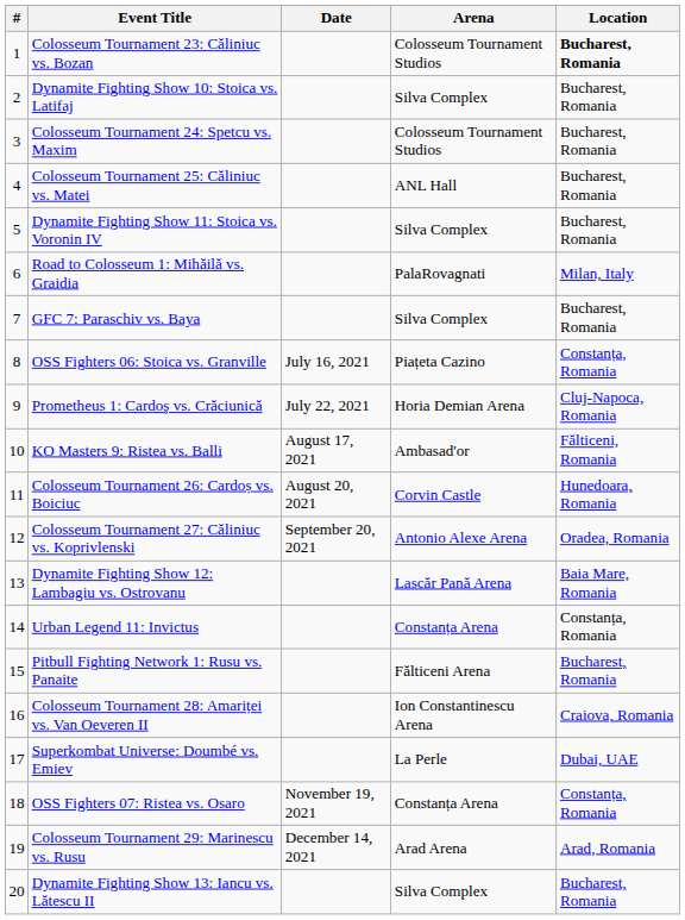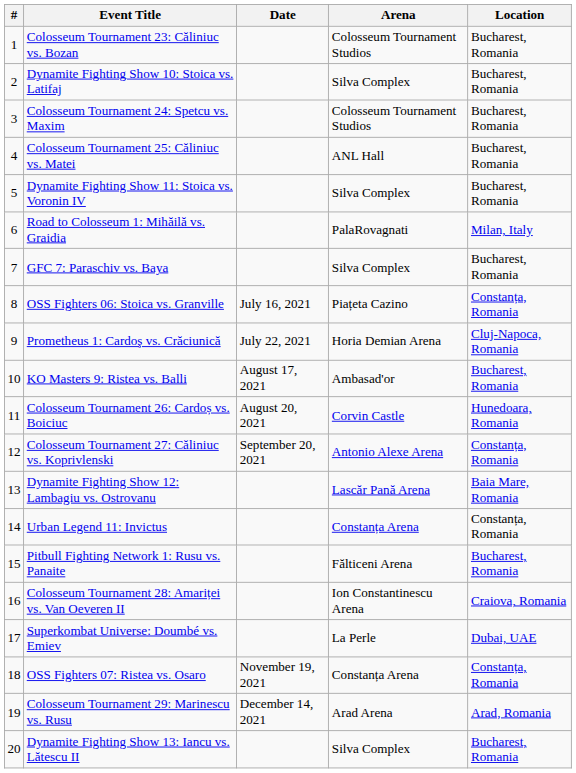 <table class="sortable wikitable succession-box" style="margin:1.0em auto; font-size:90%;">
 <tr>
 <th scope="col">#</th>
 <th scope="col">Event Title</th>
 <th scope="col">Date</th>
 <th scope="col">Arena</th>
 <th scope="col">Location</th>
 </tr>
 <tr>
 <td align=center>1</td>
 <td><a href='#'>Colosseum Tournament 23: Căliniuc vs. Bozan</a></td>
 <td></td>
 <td>Colosseum Tournament Studios</td>
-<td><strong>Bucharest, Romania</strong></td>
+<td>Bucharest, Romania</td>
 </tr>
 <tr>
 <td align=center>2</td>
 <td><a href='#'>Dynamite Fighting Show 10: Stoica vs. Latifaj</a></td>
 <td></td>
 <td>Silva Complex</td>
 <td>Bucharest, Romania</td>
 </tr>
 <tr>
 <td align=center>3</td>
 <td><a href='#'>Colosseum Tournament 24: Spetcu vs. Maxim</a></td>
 <td></td>
 <td>Colosseum Tournament Studios</td>
 <td>Bucharest, Romania</td>
 </tr>
 <tr>
 <td align=center>4</td>
 <td><a href='#'>Colosseum Tournament 25: Căliniuc vs. Matei</a></td>
 <td></td>
 <td>ANL Hall</td>
 <td>Bucharest, Romania</td>
 </tr>
 <tr>
 <td align=center>5</td>
 <td><a href='#'>Dynamite Fighting Show 11: Stoica vs. Voronin IV</a></td>
 <td></td>
 <td>Silva Complex</td>
 <td>Bucharest, Romania</td>
 </tr>
 <tr>
 <td align=center>6</td>
 <td><a href='#'>Road to Colosseum 1: Mihăilă vs. Graidia</a></td>
 <td></td>
 <td>PalaRovagnati</td>
 <td><a href='#'>Milan, Italy</a></td>
 </tr>
 <tr>
 <td align=center>7</td>
 <td><a href='#'>GFC 7: Paraschiv vs. Baya</a></td>
 <td></td>
 <td>Silva Complex</td>
 <td>Bucharest, Romania</td>
 </tr>
 <tr>
 <td align=center>8</td>
 <td><a href='#'>OSS Fighters 06: Stoica vs. Granville</a></td>
 <td>July 16, 2021</td>
 <td>Piațeta Cazino</td>
 <td><a href='#'>Constanța, Romania</a></td>
 </tr>
 <tr>
 <td align=center>9</td>
 <td><a href='#'>Prometheus 1: Cardoş vs. Crăciunică</a></td>
 <td>July 22, 2021</td>
 <td>Horia Demian Arena</td>
 <td><a href='#'>Cluj-Napoca, Romania</a></td>
 </tr>
 <tr>
 <td align=center>10</td>
 <td><a href='#'>KO Masters 9: Ristea vs. Balli</a></td>
 <td>August 17, 2021</td>
 <td>Ambasad'or</td>
-<td><a href='#'>Fălticeni, Romania</a></td>
+<td><a href='#'>Bucharest, Romania</a></td>
 </tr>
 <tr>
 <td align=center>11</td>
 <td><a href='#'>Colosseum Tournament 26: Cardoș vs. Boiciuc</a></td>
 <td>August 20, 2021</td>
 <td><a href='#'>Corvin Castle</a></td>
 <td><a href='#'>Hunedoara, Romania</a></td>
 </tr>
 <tr>
 <td align=center>12</td>
 <td><a href='#'>Colosseum Tournament 27: Căliniuc vs. Koprivlenski</a></td>
 <td>September 20, 2021</td>
 <td><a href='#'>Antonio Alexe Arena</a></td>
-<td><a href='#'>Oradea, Romania</a></td>
+<td><a href='#'>Constanța, Romania</a></td>
 </tr>
 <tr>
 <td align=center>13</td>
 <td><a href='#'>Dynamite Fighting Show 12: Lambagiu vs. Ostrovanu</a></td>
 <td></td>
 <td><a href='#'>Lascăr Pană Arena</a></td>
 <td><a href='#'>Baia Mare, Romania</a></td>
 </tr>
 <tr>
 <td align=center>14</td>
 <td><a href='#'>Urban Legend 11: Invictus</a></td>
 <td></td>
 <td><a href='#'>Constanța Arena</a></td>
 <td>Constanța, Romania</td>
 </tr>
 <tr>
 <td align=center>15</td>
 <td><a href='#'>Pitbull Fighting Network 1: Rusu vs. Panaite</a></td>
 <td></td>
 <td>Fălticeni Arena</td>
 <td><a href='#'>Bucharest, Romania</a></td>
 </tr>
 <tr>
 <td align=center>16</td>
 <td><a href='#'>Colosseum Tournament 28: Amariței vs. Van Oeveren II</a></td>
 <td></td>
 <td>Ion Constantinescu Arena</td>
 <td><a href='#'>Craiova, Romania</a></td>
 </tr>
 <tr>
 <td align=center>17</td>
 <td><a href='#'>Superkombat Universe: Doumbé vs. Emiev</a></td>
 <td></td>
 <td>La Perle</td>
 <td><a href='#'>Dubai, UAE</a></td>
 </tr>
 <tr>
 <td align=center>18</td>
 <td><a href='#'>OSS Fighters 07: Ristea vs. Osaro</a></td>
 <td>November 19, 2021</td>
 <td>Constanța Arena</td>
 <td><a href='#'>Constanța, Romania</a></td>
 </tr>
 <tr>
 <td align=center>19</td>
 <td><a href='#'>Colosseum Tournament 29: Marinescu vs. Rusu</a></td>
 <td>December 14, 2021</td>
 <td>Arad Arena</td>
 <td><a href='#'>Arad, Romania</a></td>
 </tr>
 <tr>
 <td align=center>20</td>
 <td><a href='#'>Dynamite Fighting Show 13: Iancu vs. Lătescu II</a></td>
 <td></td>
 <td>Silva Complex</td>
 <td><a href='#'>Bucharest, Romania</a></td>
 </tr>
 </table>
